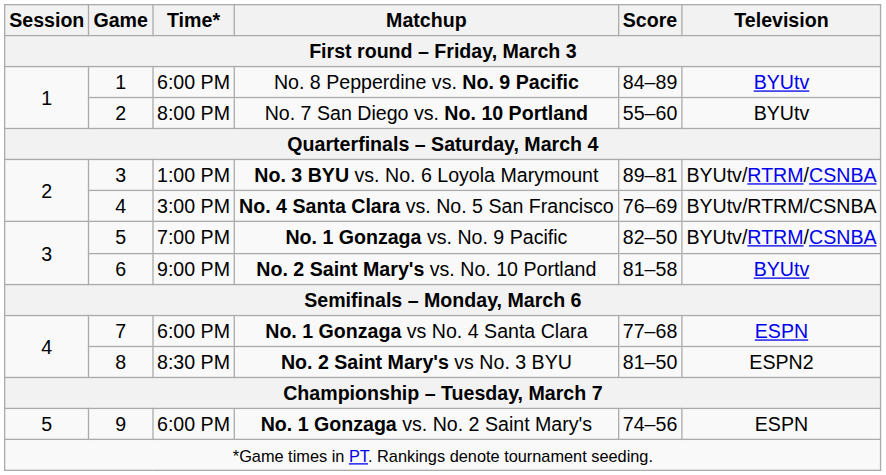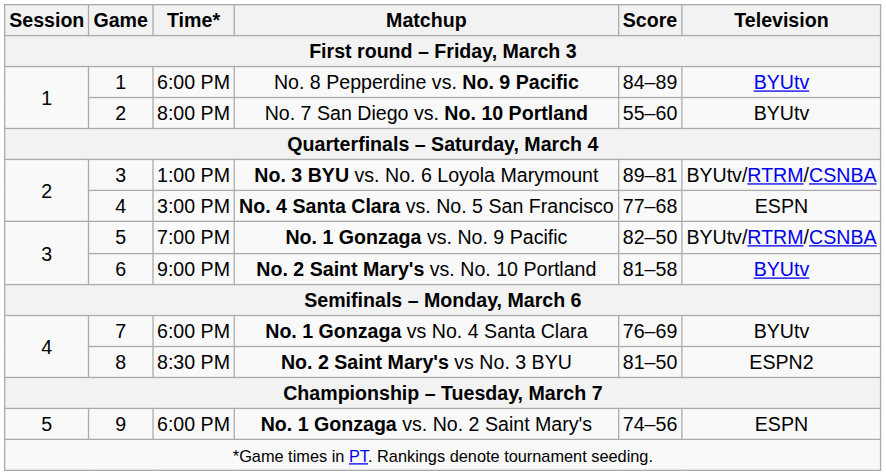 <table class="wikitable" style="font-size: 95%;text-align:center">
 <tr>
 <th>Session</th>
 <th>Game</th>
 <th>Time*</th>
 <th>Matchup</th>
 <th>Score</th>
 <th>Television</th>
 </tr>
 <tr>
 <th colspan=6>First round – Friday, March 3</th>
 </tr>
 <tr>
 <td rowspan=2>1</td>
 <td>1</td>
 <td>6:00 PM</td>
 <td>No. 8 Pepperdine vs. <strong>No. 9 Pacific</strong></td>
 <td>84–89</td>
 <td><a href='#'>BYUtv</a></td>
 </tr>
 <tr>
 <td>2</td>
 <td>8:00 PM</td>
 <td>No. 7 San Diego vs. <strong>No. 10 Portland</strong></td>
 <td>55–60</td>
 <td>BYUtv</td>
 </tr>
 <tr>
 <th colspan=6>Quarterfinals – Saturday, March 4</th>
 </tr>
 <tr>
 <td rowspan=2>2</td>
 <td>3</td>
 <td>1:00 PM</td>
 <td><strong>No. 3 BYU</strong> vs. No. 6 Loyola Marymount</td>
 <td>89–81</td>
 <td>BYUtv/<a href='#'>RTRM</a>/<a href='#'>CSNBA</a></td>
 </tr>
 <tr>
 <td>4</td>
 <td>3:00 PM</td>
 <td><strong>No. 4 Santa Clara</strong> vs. No. 5 San Francisco</td>
-<td>76–69</td>
-<td>BYUtv/RTRM/CSNBA</td>
+<td>77–68</td>
+<td>ESPN</td>
 </tr>
 <tr>
 <td rowspan=2>3</td>
 <td>5</td>
 <td>7:00 PM</td>
 <td><strong>No. 1 Gonzaga</strong> vs. No. 9 Pacific</td>
 <td>82–50</td>
 <td>BYUtv/<a href='#'>RTRM</a>/<a href='#'>CSNBA</a></td>
 </tr>
 <tr>
 <td>6</td>
 <td>9:00 PM</td>
 <td><strong>No. 2 Saint Mary's</strong> vs. No. 10 Portland</td>
 <td>81–58</td>
 <td><a href='#'>BYUtv</a></td>
 </tr>
 <tr>
 <th colspan=6>Semifinals – Monday, March 6</th>
 </tr>
 <tr>
 <td rowspan=2>4</td>
 <td>7</td>
 <td>6:00 PM</td>
 <td><strong>No. 1 Gonzaga</strong> vs No. 4 Santa Clara</td>
-<td>77–68</td>
-<td><a href='#'>ESPN</a></td>
+<td>76–69</td>
+<td>BYUtv</td>
 </tr>
 <tr>
 <td>8</td>
 <td>8:30 PM</td>
 <td><strong>No. 2 Saint Mary's</strong> vs No. 3 BYU</td>
 <td>81–50</td>
 <td>ESPN2</td>
 </tr>
 <tr>
 <th colspan=6>Championship – Tuesday, March 7</th>
 </tr>
 <tr>
 <td rowspan=1>5</td>
 <td>9</td>
 <td>6:00 PM</td>
 <td><strong>No. 1 Gonzaga</strong> vs. No. 2 Saint Mary's</td>
 <td>74–56</td>
 <td>ESPN</td>
 </tr>
 <tr>
 <td colspan=6><small>*Game times in <a href='#'>PT</a>. Rankings denote tournament seeding.</small></td>
 </tr>
 </table>
